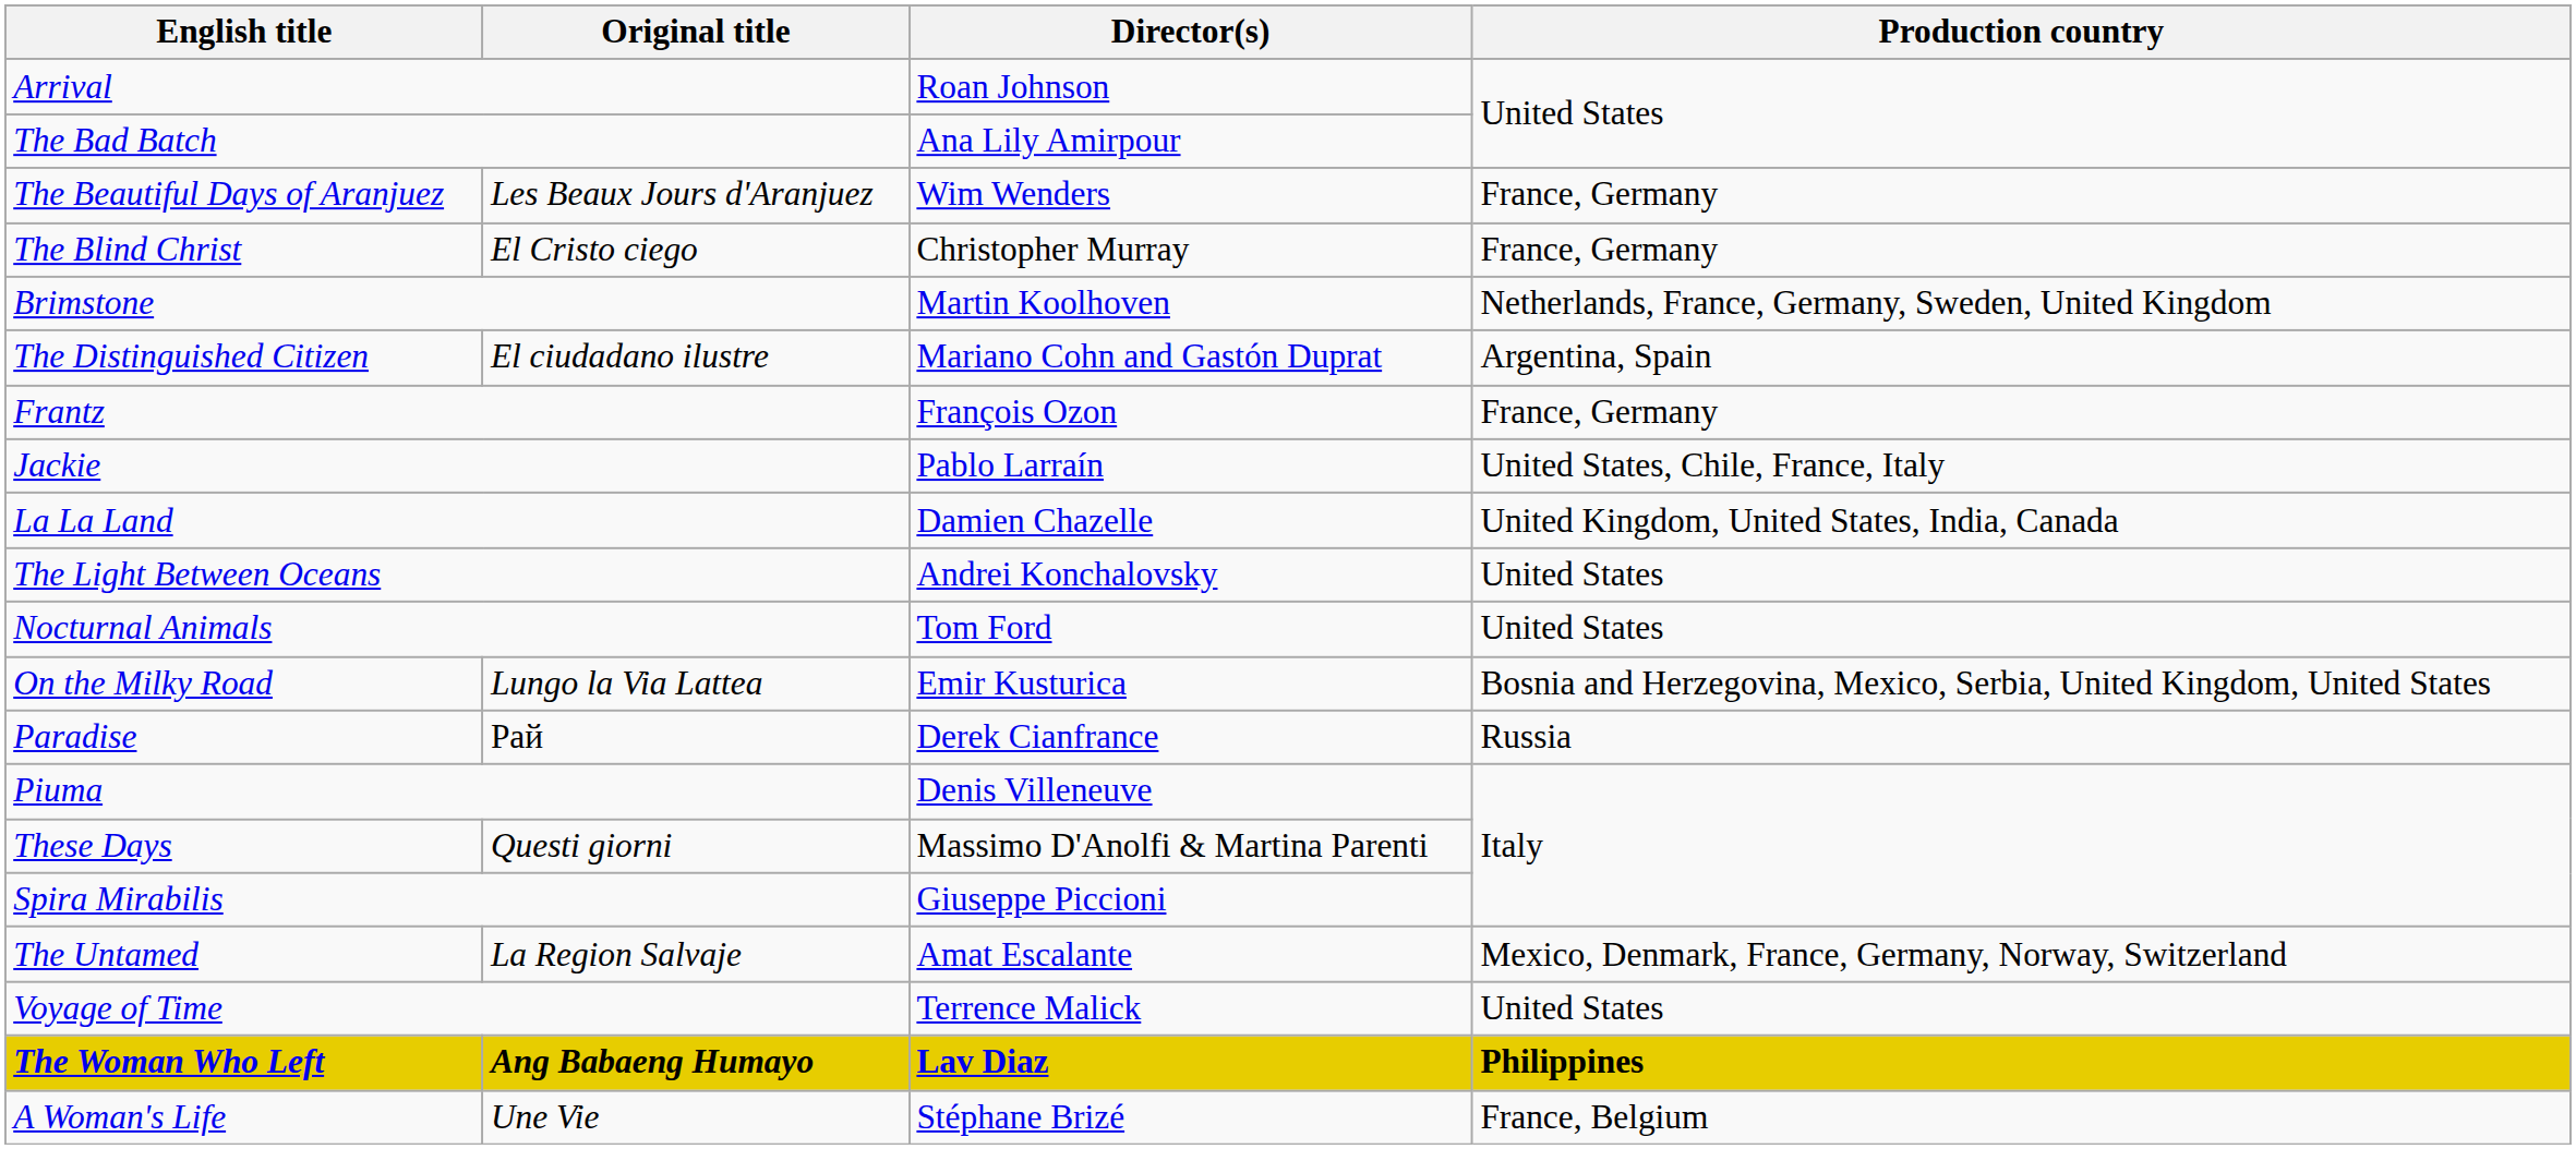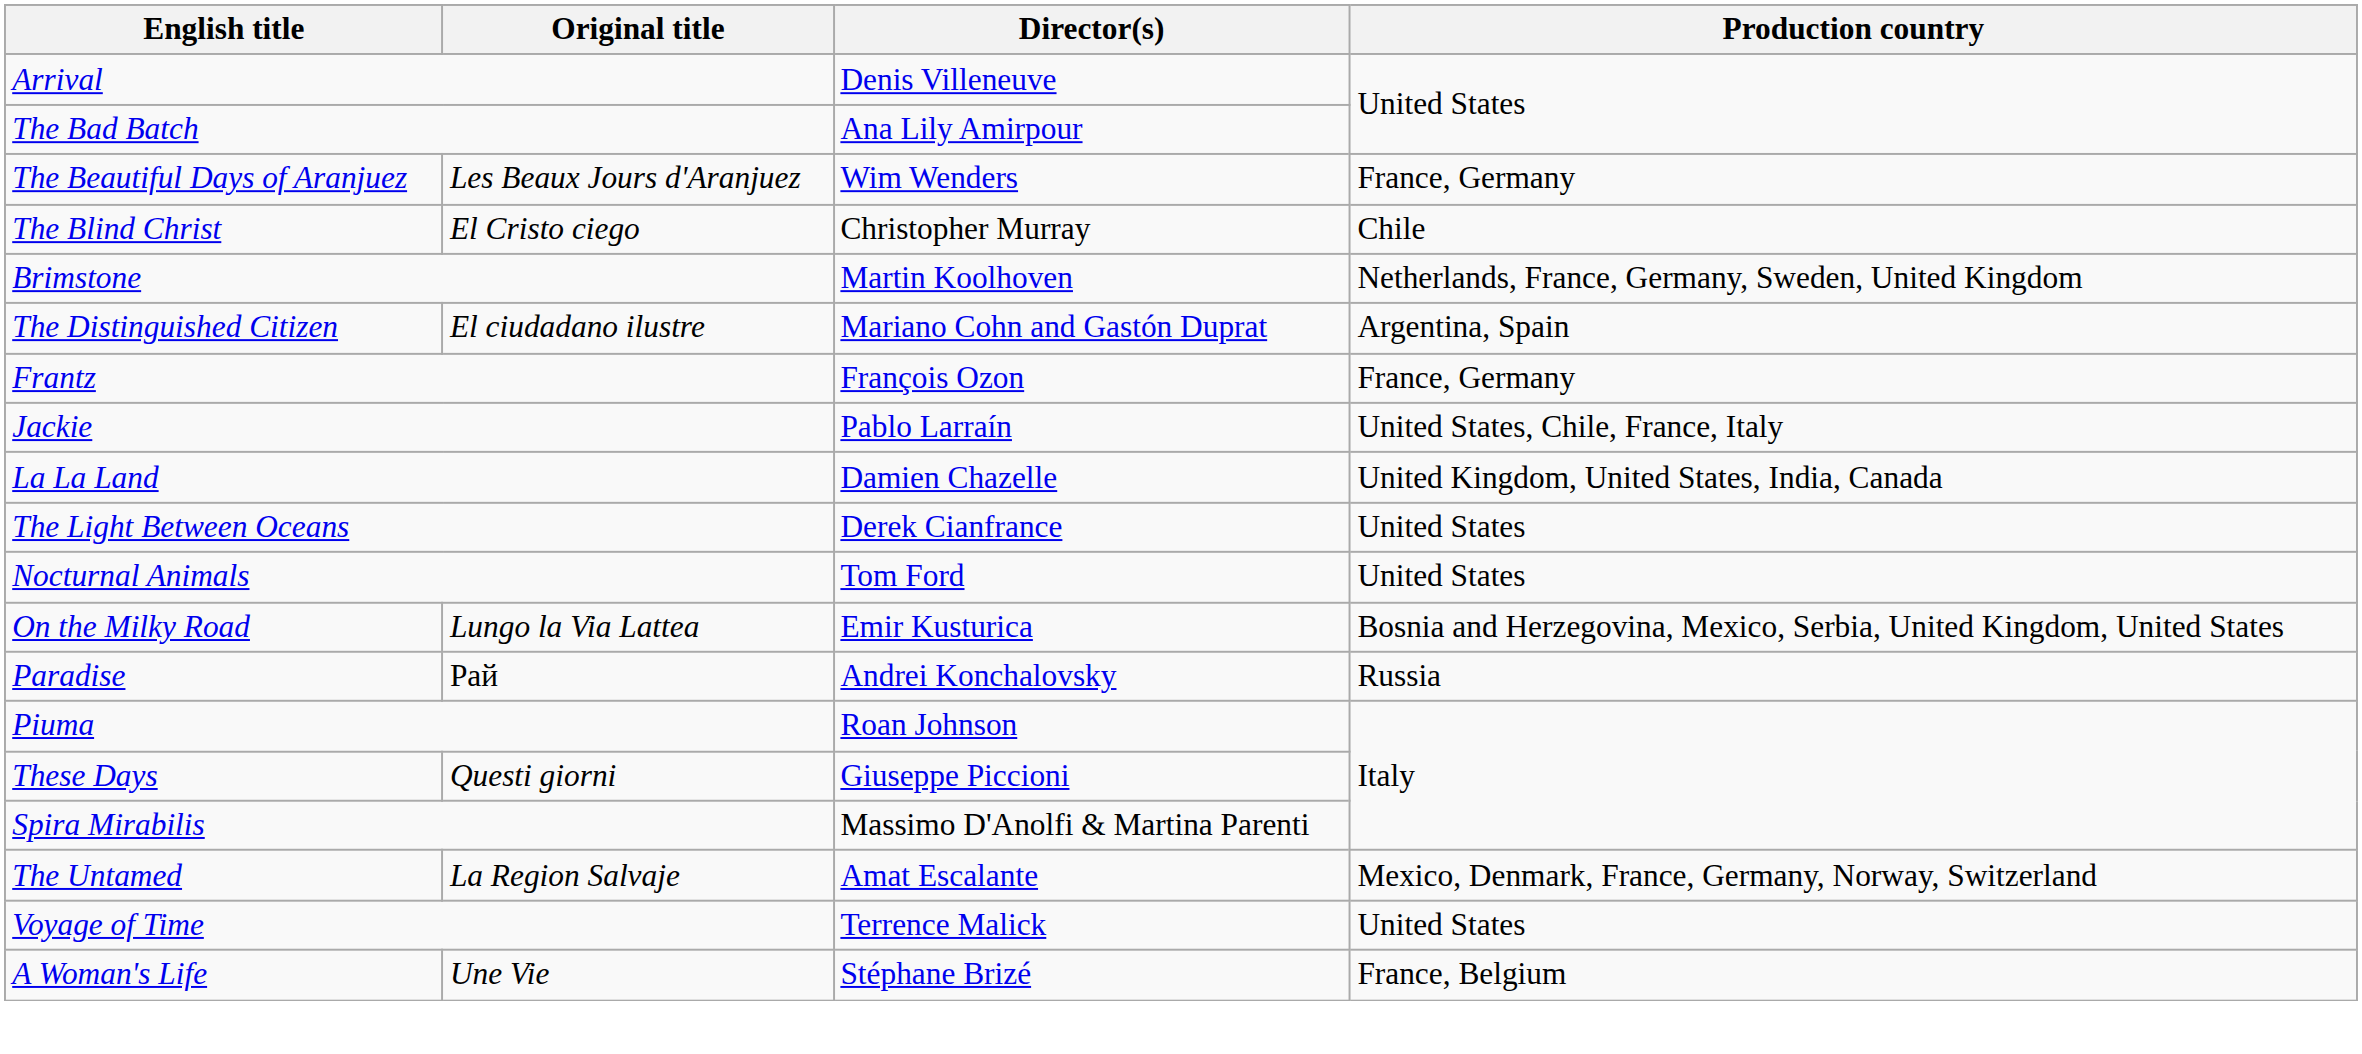 <table class="wikitable" style="width:95%; margin-bottom:2px">
 <tr>
 <th>English title</th>
 <th>Original title</th>
 <th>Director(s)</th>
 <th>Production country</th>
 </tr>
 <tr>
 <td colspan=2><em><a href='#'>Arrival</a></em></td>
-<td data-sort-value="Johnson"><a href='#'>Roan Johnson</a></td>
+<td data-sort-value="Villeneuve"><a href='#'>Denis Villeneuve</a></td>
 <td rowspan="2">United States</td>
 </tr>
 <tr>
 <td colspan=2 data-sort-value="Bad"><em><a href='#'>The Bad Batch</a></em></td>
 <td data-sort-value="Amirpour"><a href='#'>Ana Lily Amirpour</a></td>
 </tr>
 <tr>
 <td data-sort-value="Beautiful"><em><a href='#'>The Beautiful Days of Aranjuez</a></em></td>
 <td data-sort-value=""><em>Les Beaux Jours d'Aranjuez</em></td>
 <td data-sort-value="Wenders"><a href='#'>Wim Wenders</a></td>
 <td>France, Germany</td>
 </tr>
 <tr>
 <td data-sort-value="Blind"><em><a href='#'>The Blind Christ</a></em></td>
 <td data-sort-value="Cristo"><em>El Cristo ciego</em></td>
 <td data-sort-value="Murray">Christopher Murray</td>
-<td>France, Germany</td>
+<td>Chile</td>
 </tr>
 <tr>
 <td colspan=2><em><a href='#'>Brimstone</a></em></td>
 <td data-sort-value="Koolhoven"><a href='#'>Martin Koolhoven</a></td>
 <td>Netherlands, France, Germany, Sweden, United Kingdom</td>
 </tr>
 <tr>
 <td data-sort-value="Distinguished"><em><a href='#'>The Distinguished Citizen</a></em></td>
 <td data-sort-value=""><em>El ciudadano ilustre</em></td>
 <td data-sort-value="Duprat"><a href='#'>Mariano Cohn and Gastón Duprat</a></td>
 <td>Argentina, Spain</td>
 </tr>
 <tr>
 <td colspan=2><em><a href='#'>Frantz</a></em></td>
 <td data-sort-value="Ozon"><a href='#'>François Ozon</a></td>
 <td>France, Germany</td>
 </tr>
 <tr>
 <td colspan=2><em><a href='#'>Jackie</a></em></td>
 <td data-sort-value="Larraín"><a href='#'>Pablo Larraín</a></td>
 <td>United States, Chile, France, Italy</td>
 </tr>
 <tr>
 <td colspan=2><em><a href='#'>La La Land</a></em></td>
 <td data-sort-value="Chazelle"><a href='#'>Damien Chazelle</a></td>
 <td>United Kingdom, United States, India, Canada</td>
 </tr>
 <tr>
 <td colspan=2 data-sort-value="Light"><em><a href='#'>The Light Between Oceans</a></em></td>
-<td data-sort-value="Konchalovsky"><a href='#'>Andrei Konchalovsky</a></td>
+<td data-sort-value="Cianfrance"><a href='#'>Derek Cianfrance</a></td>
 <td>United States</td>
 </tr>
 <tr>
 <td colspan=2><em><a href='#'>Nocturnal Animals</a></em></td>
 <td data-sort-value="Ford"><a href='#'>Tom Ford</a></td>
 <td>United States</td>
 </tr>
 <tr>
 <td><em><a href='#'>On the Milky Road</a></em></td>
 <td><em>Lungo la Via Lattea</em></td>
 <td data-sort-value="Kusturica"><a href='#'>Emir Kusturica</a></td>
 <td>Bosnia and Herzegovina, Mexico, Serbia, United Kingdom, United States</td>
 </tr>
 <tr>
 <td><em><a href='#'>Paradise</a></em></td>
 <td>Рай</td>
-<td data-sort-value="Cianfrance"><a href='#'>Derek Cianfrance</a></td>
+<td data-sort-value="Konchalovsky"><a href='#'>Andrei Konchalovsky</a></td>
 <td>Russia</td>
 </tr>
 <tr>
 <td colspan=2><em><a href='#'>Piuma</a></em></td>
-<td data-sort-value="Villeneuve"><a href='#'>Denis Villeneuve</a></td>
+<td data-sort-value="Johnson"><a href='#'>Roan Johnson</a></td>
 <td rowspan="3">Italy</td>
 </tr>
 <tr>
 <td><em><a href='#'>These Days</a></em></td>
 <td><em>Questi giorni</em></td>
-<td data-sort-value="D'Anolfi">Massimo D'Anolfi & Martina Parenti</td>
+<td data-sort-value="Piccioni"><a href='#'>Giuseppe Piccioni</a></td>
 </tr>
 <tr>
 <td colspan=2><em><a href='#'>Spira Mirabilis</a></em></td>
-<td data-sort-value="Piccioni"><a href='#'>Giuseppe Piccioni</a></td>
+<td data-sort-value="D'Anolfi">Massimo D'Anolfi & Martina Parenti</td>
 </tr>
 <tr>
 <td data-sort-value="Untamed"><em><a href='#'>The Untamed</a></em></td>
 <td data-sort-value="Region"><em>La Region Salvaje</em></td>
 <td data-sort-value="Escalante"><a href='#'>Amat Escalante</a></td>
 <td>Mexico, Denmark, France, Germany, Norway, Switzerland</td>
 </tr>
 <tr>
 <td colspan=2><em><a href='#'>Voyage of Time</a></em></td>
 <td data-sort-value="Malick"><a href='#'>Terrence Malick</a></td>
 <td>United States</td>
 </tr>
-<tr style="background:#E7CD00;">
-<td data-sort-value="Woman W"><strong><em><a href='#'>The Woman Who Left</a></em></strong></td>
-<td><strong><em>Ang Babaeng Humayo</em></strong></td>
-<td data-sort-value="Diaz"><strong><a href='#'>Lav Diaz</a></strong></td>
-<td><strong>Philippines</strong></td>
-</tr>
 <tr>
 <td data-sort-value="Woman's"><em><a href='#'>A Woman's Life</a></em></td>
 <td data-sort-value="Vie"><em>Une Vie</em></td>
 <td data-sort-value="Brizé"><a href='#'>Stéphane Brizé</a></td>
 <td>France, Belgium</td>
 </tr>
 </table>
